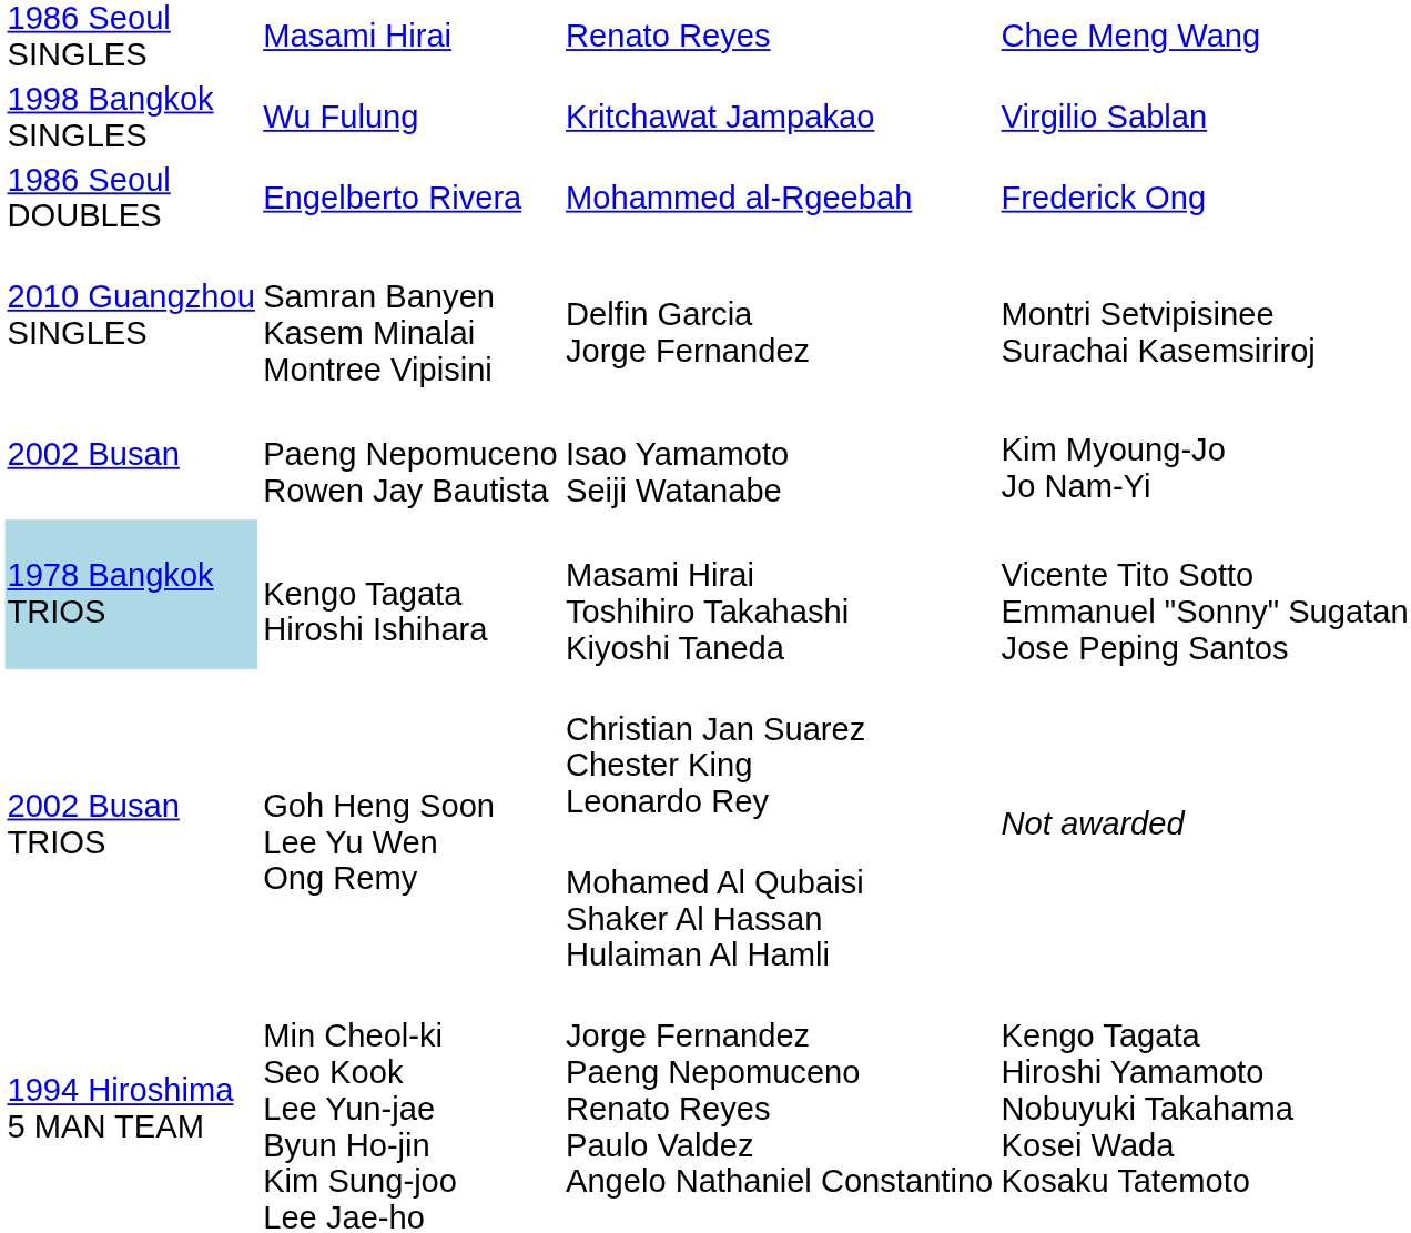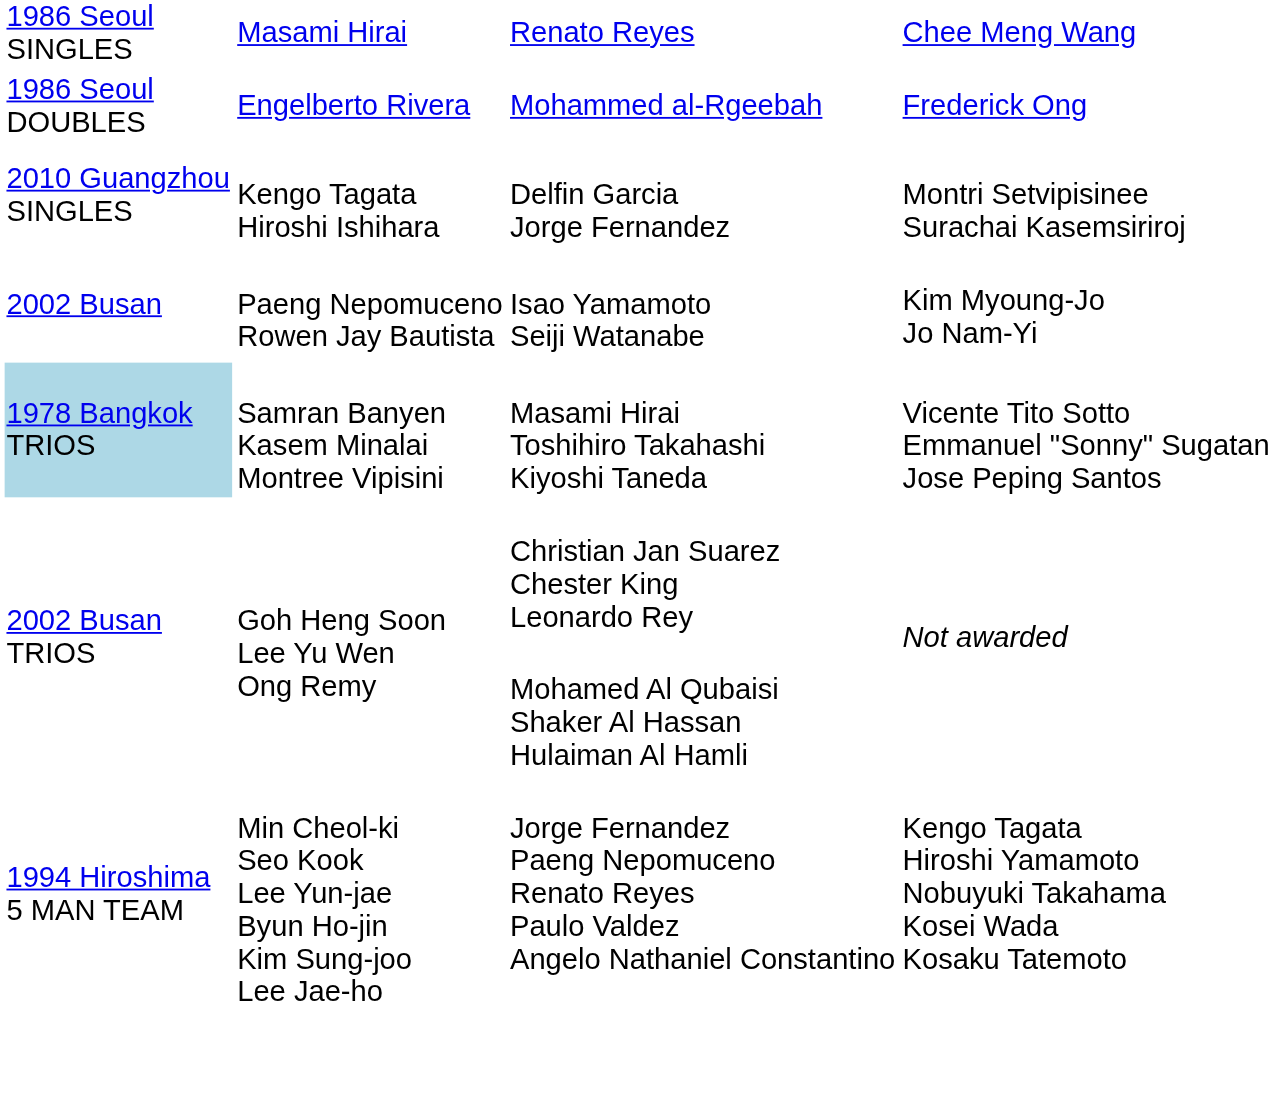 <table>
 <tr>
 <td><a href='#'>1986 Seoul</a> <br> SINGLES</td>
 <td> <a href='#'>Masami Hirai</a></td>
 <td> <a href='#'>Renato Reyes</a></td>
 <td> <a href='#'>Chee Meng Wang</a></td>
-</tr>
-<tr>
-<td><a href='#'>1998 Bangkok</a> <br> SINGLES</td>
-<td> <a href='#'>Wu Fulung</a></td>
-<td> <a href='#'>Kritchawat Jampakao</a></td>
-<td> <a href='#'>Virgilio Sablan</a></td>
 </tr>
 <tr>
 <td><a href='#'>1986 Seoul</a> <br> DOUBLES</td>
 <td> <a href='#'>Engelberto Rivera</a></td>
 <td> <a href='#'>Mohammed al-Rgeebah</a></td>
 <td> <a href='#'>Frederick Ong</a></td>
 </tr>
 <tr>
 <td><a href='#'>2010 Guangzhou</a> <br> SINGLES</td>
-<td><br>Samran Banyen<br>Kasem Minalai<br>Montree Vipisini</td>
+<td><br>Kengo Tagata<br>Hiroshi Ishihara</td>
 <td><br>Delfin Garcia<br>Jorge Fernandez</td>
 <td><br>Montri Setvipisinee<br>Surachai Kasemsiriroj</td>
 </tr>
 <tr>
 <td rowspan=2><a href='#'>2002 Busan</a> <br></td>
 <td rowspan=2><br>Paeng Nepomuceno<br>Rowen Jay Bautista</td>
 <td rowspan=2><br>Isao Yamamoto<br>Seiji Watanabe</td>
 <td><br>Kim Myoung-Jo<br>Jo Nam-Yi</td>
 </tr>
 <tr>
 <td></td>
 </tr>
 <tr>
 <td style="background: lightblue;"><a href='#'>1978 Bangkok</a> <br> TRIOS</td>
-<td><br>Kengo Tagata<br>Hiroshi Ishihara</td>
+<td><br>Samran Banyen<br>Kasem Minalai<br>Montree Vipisini</td>
 <td><br>Masami Hirai<br>Toshihiro Takahashi<br>Kiyoshi Taneda</td>
 <td><br>Vicente Tito Sotto<br>Emmanuel "Sonny" Sugatan<br>Jose Peping Santos</td>
 </tr>
 <tr>
 <td rowspan=2><a href='#'>2002 Busan</a> <br> TRIOS</td>
 <td rowspan=2><br>Goh Heng Soon<br>Lee Yu Wen<br>Ong Remy</td>
 <td><br>Christian Jan Suarez<br>Chester King<br>Leonardo Rey</td>
 <td rowspan=2><em>Not awarded</em></td>
 </tr>
 <tr>
 <td><br>Mohamed Al Qubaisi<br>Shaker Al Hassan<br>Hulaiman Al Hamli</td>
 </tr>
 <tr>
 <td><a href='#'>1994 Hiroshima</a> <br> 5 MAN TEAM</td>
 <td><br>Min Cheol-ki<br>Seo Kook<br>Lee Yun-jae<br>Byun Ho-jin<br>Kim Sung-joo<br>Lee Jae-ho</td>
 <td valign=top><br>Jorge Fernandez<br>Paeng Nepomuceno<br>Renato Reyes<br>Paulo Valdez<br>Angelo Nathaniel Constantino</td>
 <td valign=top><br>Kengo Tagata<br>Hiroshi Yamamoto<br>Nobuyuki Takahama<br>Kosei Wada<br>Kosaku Tatemoto</td>
 </tr>
 <tr>
 </tr>
 </table>
